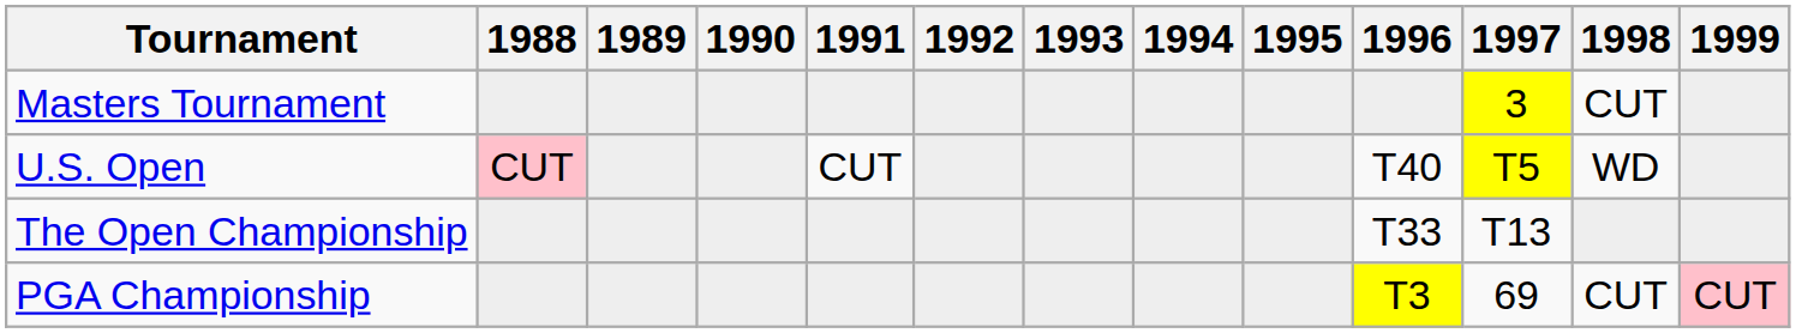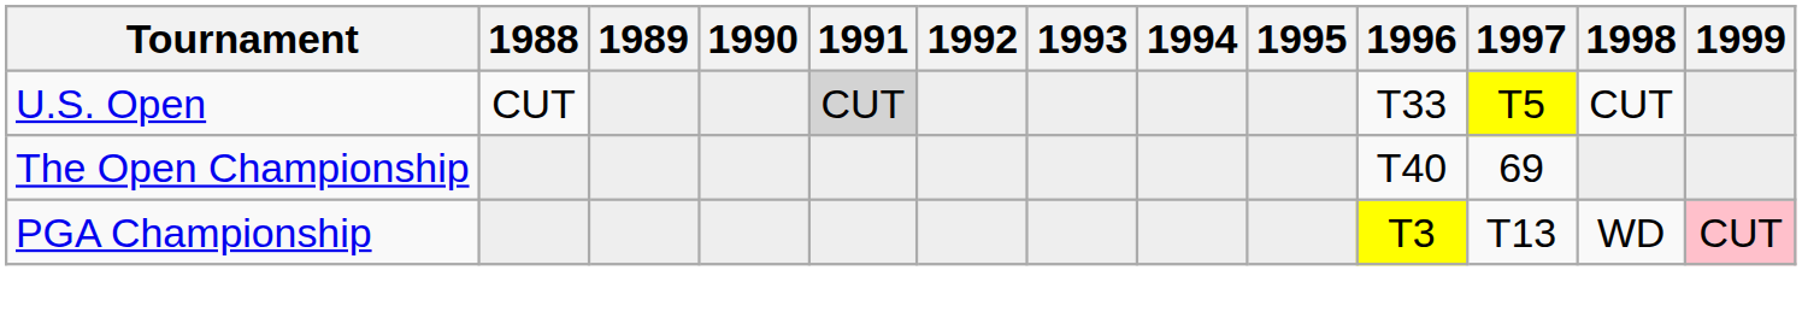 <table class="wikitable" style="font-size:95%;text-align:center;">
 <tr>
 <th>Tournament</th>
 <th>1988</th>
 <th>1989</th>
 <th>1990</th>
 <th>1991</th>
 <th>1992</th>
 <th>1993</th>
 <th>1994</th>
 <th>1995</th>
 <th>1996</th>
 <th>1997</th>
 <th>1998</th>
 <th>1999</th>
 </tr>
 <tr>
-<td align=left><a href='#'>Masters Tournament</a></td>
+<td align=left><a href='#'>U.S. Open</a></td>
+<td>CUT</td>
+<td style="background:#eeeeee;"></td>
+<td style="background:#eeeeee;"></td>
+<td style="background: lightgrey;">CUT</td>
 <td style="background:#eeeeee;"></td>
 <td style="background:#eeeeee;"></td>
 <td style="background:#eeeeee;"></td>
 <td style="background:#eeeeee;"></td>
-<td style="background:#eeeeee;"></td>
-<td style="background:#eeeeee;"></td>
-<td style="background:#eeeeee;"></td>
-<td style="background:#eeeeee;"></td>
-<td style="background:#eeeeee;"></td>
-<td style="background:yellow;">3</td>
+<td>T33</td>
+<td style="background:yellow;">T5</td>
 <td>CUT</td>
-<td style="background:#eeeeee;"></td>
-</tr>
-<tr>
-<td align=left><a href='#'>U.S. Open</a></td>
-<td style="background: pink;">CUT</td>
-<td style="background:#eeeeee;"></td>
-<td style="background:#eeeeee;"></td>
-<td>CUT</td>
-<td style="background:#eeeeee;"></td>
-<td style="background:#eeeeee;"></td>
-<td style="background:#eeeeee;"></td>
-<td style="background:#eeeeee;"></td>
-<td>T40</td>
-<td style="background:yellow;">T5</td>
-<td>WD</td>
 <td style="background:#eeeeee;"></td>
 </tr>
 <tr>
 <td align=left><a href='#'>The Open Championship</a></td>
 <td style="background:#eeeeee;"></td>
 <td style="background:#eeeeee;"></td>
 <td style="background:#eeeeee;"></td>
 <td style="background:#eeeeee;"></td>
 <td style="background:#eeeeee;"></td>
 <td style="background:#eeeeee;"></td>
 <td style="background:#eeeeee;"></td>
 <td style="background:#eeeeee;"></td>
-<td>T33</td>
-<td>T13</td>
+<td>T40</td>
+<td>69</td>
 <td style="background:#eeeeee;"></td>
 <td style="background:#eeeeee;"></td>
 </tr>
 <tr>
 <td align=left><a href='#'>PGA Championship</a></td>
 <td style="background:#eeeeee;"></td>
 <td style="background:#eeeeee;"></td>
 <td style="background:#eeeeee;"></td>
 <td style="background:#eeeeee;"></td>
 <td style="background:#eeeeee;"></td>
 <td style="background:#eeeeee;"></td>
 <td style="background:#eeeeee;"></td>
 <td style="background:#eeeeee;"></td>
 <td style="background:yellow;">T3</td>
-<td>69</td>
-<td>CUT</td>
+<td>T13</td>
+<td>WD</td>
 <td style="background: pink;">CUT</td>
 </tr>
 </table>
